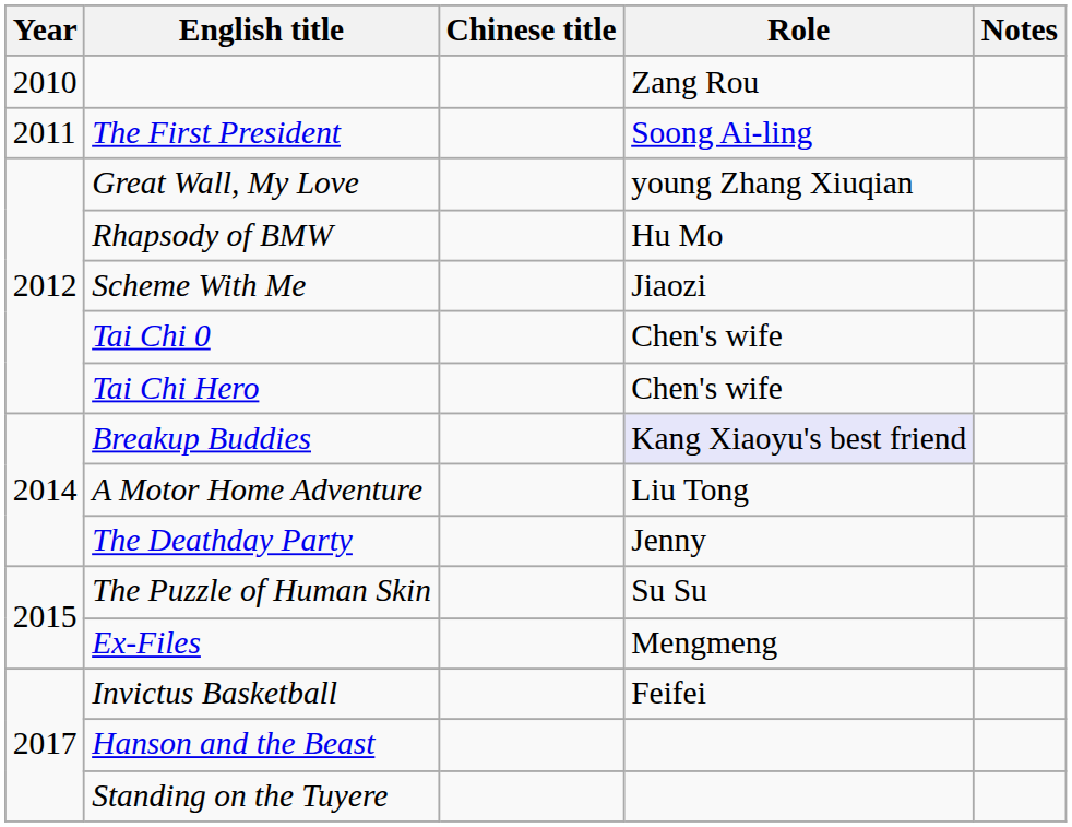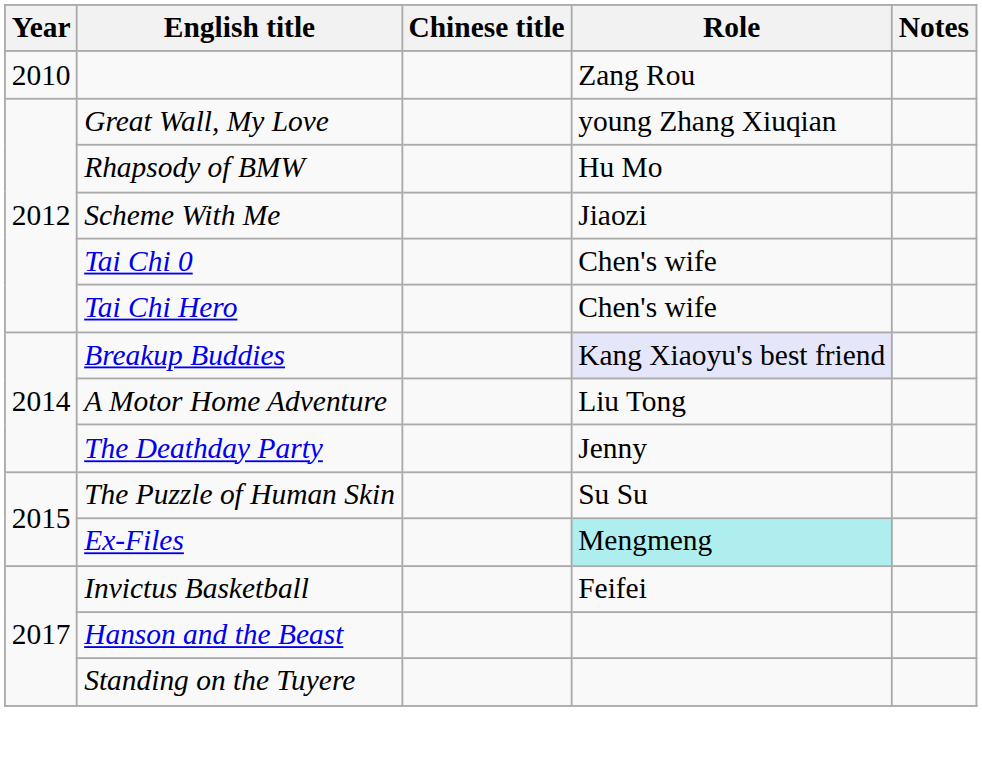 <table class="wikitable">
 <tr>
 <th>Year</th>
 <th>English title</th>
 <th>Chinese title</th>
 <th>Role</th>
 <th>Notes</th>
 </tr>
 <tr>
 <td>2010</td>
 <td></td>
 <td></td>
 <td>Zang Rou</td>
-<td></td>
-</tr>
-<tr>
-<td>2011</td>
-<td><em><a href='#'>The First President</a></em></td>
-<td></td>
-<td><a href='#'>Soong Ai-ling</a></td>
 <td></td>
 </tr>
 <tr>
 <td rowspan="5">2012</td>
 <td><em>Great Wall, My Love </em></td>
 <td></td>
 <td>young Zhang Xiuqian</td>
 <td></td>
 </tr>
 <tr>
 <td><em>Rhapsody of BMW</em></td>
 <td></td>
 <td>Hu Mo</td>
 <td></td>
 </tr>
 <tr>
 <td><em>Scheme With Me</em></td>
 <td></td>
 <td>Jiaozi</td>
 <td></td>
 </tr>
 <tr>
 <td><em><a href='#'>Tai Chi 0</a></em></td>
 <td></td>
 <td>Chen's wife</td>
 <td></td>
 </tr>
 <tr>
 <td><em><a href='#'>Tai Chi Hero</a></em></td>
 <td></td>
 <td>Chen's wife</td>
 <td></td>
 </tr>
 <tr>
 <td rowspan="3">2014</td>
 <td><em><a href='#'>Breakup Buddies</a></em></td>
 <td></td>
 <td style="background: lavender;">Kang Xiaoyu's best friend</td>
 <td></td>
 </tr>
 <tr>
 <td><em>A Motor Home Adventure</em></td>
 <td></td>
 <td>Liu Tong</td>
 <td></td>
 </tr>
 <tr>
 <td><em><a href='#'>The Deathday Party</a></em></td>
 <td></td>
 <td>Jenny</td>
 <td></td>
 </tr>
 <tr>
 <td rowspan="2">2015</td>
 <td><em>The Puzzle of Human Skin</em></td>
 <td></td>
 <td>Su Su</td>
 <td></td>
 </tr>
 <tr>
 <td><em><a href='#'>Ex-Files</a></em></td>
 <td></td>
-<td>Mengmeng</td>
+<td style="background: paleturquoise;">Mengmeng</td>
 <td></td>
 </tr>
 <tr>
 <td rowspan="3">2017</td>
 <td><em>Invictus Basketball</em></td>
 <td></td>
 <td>Feifei</td>
 <td></td>
 </tr>
 <tr>
 <td><em><a href='#'>Hanson and the Beast</a></em></td>
 <td></td>
 <td></td>
 <td></td>
 </tr>
 <tr>
 <td><em>Standing on the Tuyere</em></td>
 <td></td>
 <td></td>
 <td></td>
 </tr>
 </table>
